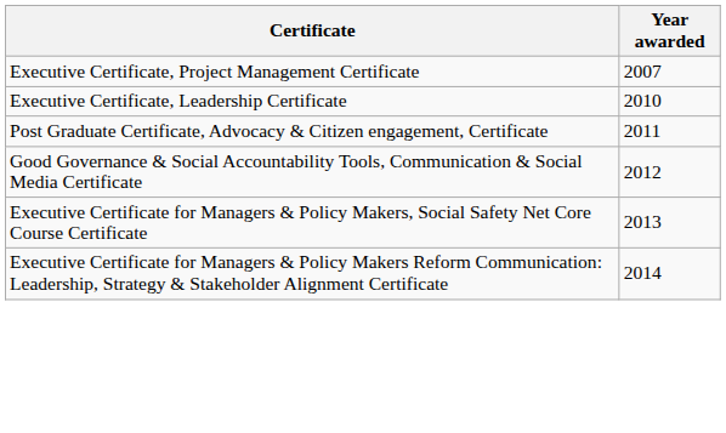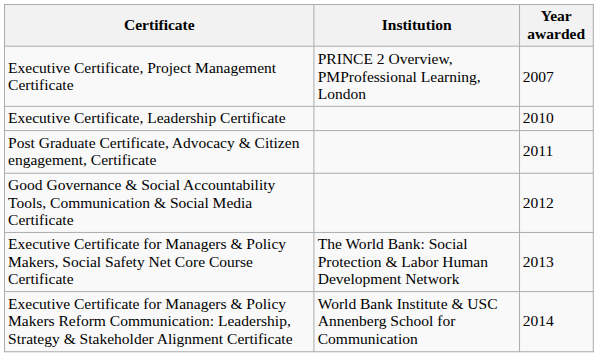 <table class="wikitable">
 <tr>
 <th>Certificate</th>
+<th>Institution</th>
 <th>Year awarded</th>
 </tr>
 <tr>
 <td>Executive Certificate, Project Management Certificate</td>
+<td>PRINCE 2 Overview, PMProfessional Learning, London</td>
 <td>2007</td>
 </tr>
 <tr>
 <td>Executive Certificate, Leadership Certificate</td>
+<td></td>
 <td>2010</td>
 </tr>
 <tr>
 <td>Post Graduate Certificate, Advocacy & Citizen engagement, Certificate</td>
+<td></td>
 <td>2011</td>
 </tr>
 <tr>
 <td>Good Governance & Social Accountability Tools, Communication & Social Media Certificate</td>
+<td></td>
 <td>2012</td>
 </tr>
 <tr>
 <td>Executive Certificate for Managers & Policy Makers, Social Safety Net Core Course Certificate</td>
+<td>The World Bank: Social Protection & Labor Human Development Network</td>
 <td>2013</td>
 </tr>
 <tr>
 <td>Executive Certificate for Managers & Policy Makers Reform Communication: Leadership, Strategy & Stakeholder Alignment Certificate</td>
+<td>World Bank Institute & USC Annenberg School for Communication</td>
 <td>2014</td>
 </tr>
 </table>
